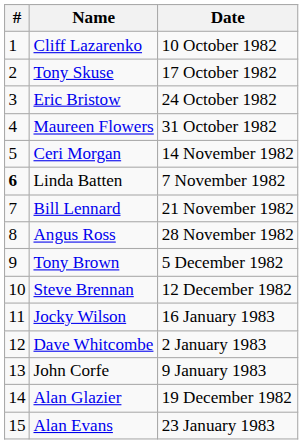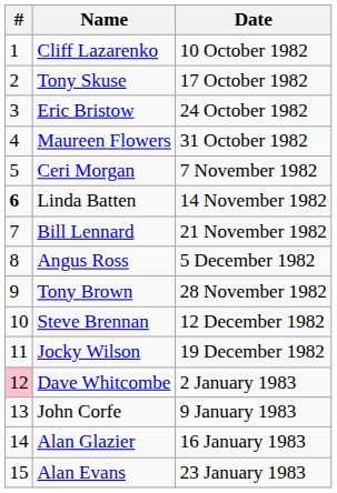 <table class="wikitable">
 <tr>
 <th>#</th>
 <th>Name</th>
 <th>Date</th>
 </tr>
 <tr>
 <td>1</td>
 <td><a href='#'>Cliff Lazarenko</a></td>
 <td>10 October 1982</td>
 </tr>
 <tr>
 <td>2</td>
 <td><a href='#'>Tony Skuse</a></td>
 <td>17 October 1982</td>
 </tr>
 <tr>
 <td>3</td>
 <td><a href='#'>Eric Bristow</a></td>
 <td>24 October 1982</td>
 </tr>
 <tr>
 <td>4</td>
 <td><a href='#'>Maureen Flowers</a></td>
 <td>31 October 1982</td>
 </tr>
 <tr>
 <td>5</td>
 <td><a href='#'>Ceri Morgan</a></td>
-<td>14 November 1982</td>
+<td>7 November 1982</td>
 </tr>
 <tr>
 <td><strong>6</strong></td>
 <td>Linda Batten</td>
-<td>7 November 1982</td>
+<td>14 November 1982</td>
 </tr>
 <tr>
 <td>7</td>
 <td><a href='#'>Bill Lennard</a></td>
 <td>21 November 1982</td>
 </tr>
 <tr>
 <td>8</td>
 <td><a href='#'>Angus Ross</a></td>
-<td>28 November 1982</td>
+<td>5 December 1982</td>
 </tr>
 <tr>
 <td>9</td>
 <td><a href='#'>Tony Brown</a></td>
-<td>5 December 1982</td>
+<td>28 November 1982</td>
 </tr>
 <tr>
 <td>10</td>
 <td><a href='#'>Steve Brennan</a></td>
 <td>12 December 1982</td>
 </tr>
 <tr>
 <td>11</td>
 <td><a href='#'>Jocky Wilson</a></td>
-<td>16 January 1983</td>
+<td>19 December 1982</td>
 </tr>
 <tr>
-<td>12</td>
+<td style="background: pink;">12</td>
 <td><a href='#'>Dave Whitcombe</a></td>
 <td>2 January 1983</td>
 </tr>
 <tr>
 <td>13</td>
 <td>John Corfe</td>
 <td>9 January 1983</td>
 </tr>
 <tr>
 <td>14</td>
 <td><a href='#'>Alan Glazier</a></td>
-<td>19 December 1982</td>
+<td>16 January 1983</td>
 </tr>
 <tr>
 <td>15</td>
 <td><a href='#'>Alan Evans</a></td>
 <td>23 January 1983</td>
 </tr>
 </table>
